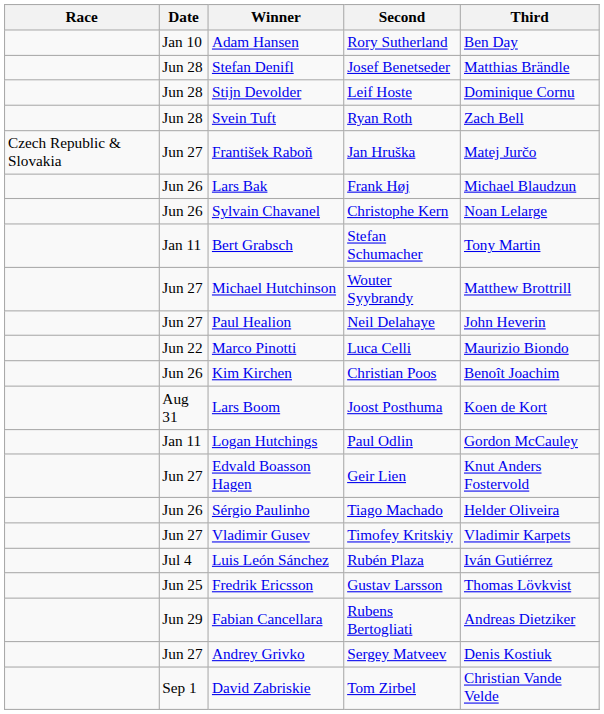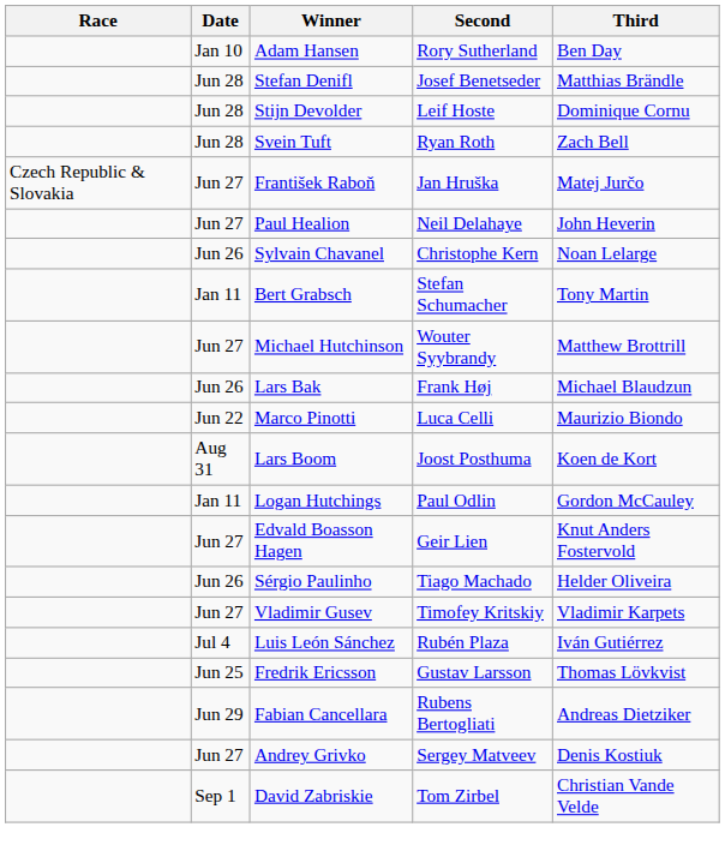 <table class=wikitable style="font-size:90%" width="90%">
 <tr>
 <th>Race</th>
 <th>Date</th>
 <th>Winner</th>
 <th>Second</th>
 <th>Third</th>
 </tr>
 <tr>
 <td></td>
 <td>Jan 10</td>
 <td> <a href='#'>Adam Hansen</a></td>
 <td> <a href='#'>Rory Sutherland</a></td>
 <td> <a href='#'>Ben Day</a></td>
 </tr>
 <tr>
 <td></td>
 <td>Jun 28</td>
 <td> <a href='#'>Stefan Denifl</a></td>
 <td> <a href='#'>Josef Benetseder</a></td>
 <td> <a href='#'>Matthias Brändle</a></td>
 </tr>
 <tr>
 <td></td>
 <td>Jun 28</td>
 <td> <a href='#'>Stijn Devolder</a></td>
 <td> <a href='#'>Leif Hoste</a></td>
 <td> <a href='#'>Dominique Cornu</a></td>
 </tr>
 <tr>
 <td></td>
 <td>Jun 28</td>
 <td> <a href='#'>Svein Tuft</a></td>
 <td> <a href='#'>Ryan Roth</a></td>
 <td> <a href='#'>Zach Bell</a></td>
 </tr>
 <tr>
 <td> Czech Republic & Slovakia</td>
 <td>Jun 27</td>
 <td> <a href='#'>František Raboň</a></td>
 <td> <a href='#'>Jan Hruška</a></td>
 <td> <a href='#'>Matej Jurčo</a></td>
 </tr>
 <tr>
 <td></td>
-<td>Jun 26</td>
-<td> <a href='#'>Lars Bak</a></td>
-<td> <a href='#'>Frank Høj</a></td>
-<td> <a href='#'>Michael Blaudzun</a></td>
+<td>Jun 27</td>
+<td> <a href='#'>Paul Healion</a></td>
+<td> <a href='#'>Neil Delahaye</a></td>
+<td> <a href='#'>John Heverin</a></td>
 </tr>
 <tr>
 <td></td>
 <td>Jun 26</td>
 <td> <a href='#'>Sylvain Chavanel</a></td>
 <td> <a href='#'>Christophe Kern</a></td>
 <td> <a href='#'>Noan Lelarge</a></td>
 </tr>
 <tr>
 <td></td>
 <td>Jan 11</td>
 <td> <a href='#'>Bert Grabsch</a></td>
 <td> <a href='#'>Stefan Schumacher</a></td>
 <td> <a href='#'>Tony Martin</a></td>
 </tr>
 <tr>
 <td></td>
 <td>Jun 27</td>
 <td> <a href='#'>Michael Hutchinson</a></td>
 <td> <a href='#'>Wouter Syybrandy</a></td>
 <td> <a href='#'>Matthew Brottrill</a></td>
 </tr>
 <tr>
 <td></td>
-<td>Jun 27</td>
-<td> <a href='#'>Paul Healion</a></td>
-<td> <a href='#'>Neil Delahaye</a></td>
-<td> <a href='#'>John Heverin</a></td>
+<td>Jun 26</td>
+<td> <a href='#'>Lars Bak</a></td>
+<td> <a href='#'>Frank Høj</a></td>
+<td> <a href='#'>Michael Blaudzun</a></td>
 </tr>
 <tr>
 <td></td>
 <td>Jun 22</td>
 <td> <a href='#'>Marco Pinotti</a></td>
 <td> <a href='#'>Luca Celli</a></td>
 <td> <a href='#'>Maurizio Biondo</a></td>
-</tr>
-<tr>
-<td></td>
-<td>Jun 26</td>
-<td> <a href='#'>Kim Kirchen</a></td>
-<td> <a href='#'>Christian Poos</a></td>
-<td> <a href='#'>Benoît Joachim</a></td>
 </tr>
 <tr>
 <td></td>
 <td>Aug 31</td>
 <td> <a href='#'>Lars Boom</a></td>
 <td> <a href='#'>Joost Posthuma</a></td>
 <td> <a href='#'>Koen de Kort</a></td>
 </tr>
 <tr>
 <td></td>
 <td>Jan 11</td>
 <td> <a href='#'>Logan Hutchings</a></td>
 <td> <a href='#'>Paul Odlin</a></td>
 <td> <a href='#'>Gordon McCauley</a></td>
 </tr>
 <tr>
 <td></td>
 <td>Jun 27</td>
 <td> <a href='#'>Edvald Boasson Hagen</a></td>
 <td> <a href='#'>Geir Lien</a></td>
 <td> <a href='#'>Knut Anders Fostervold</a></td>
 </tr>
 <tr>
 <td></td>
 <td>Jun 26</td>
 <td> <a href='#'>Sérgio Paulinho</a></td>
 <td> <a href='#'>Tiago Machado</a></td>
 <td> <a href='#'>Helder Oliveira</a></td>
 </tr>
 <tr>
 <td></td>
 <td>Jun 27</td>
 <td> <a href='#'>Vladimir Gusev</a></td>
 <td> <a href='#'>Timofey Kritskiy</a></td>
 <td> <a href='#'>Vladimir Karpets</a></td>
 </tr>
 <tr>
 <td></td>
 <td>Jul 4</td>
 <td> <a href='#'>Luis León Sánchez</a></td>
 <td> <a href='#'>Rubén Plaza</a></td>
 <td> <a href='#'>Iván Gutiérrez</a></td>
 </tr>
 <tr>
 <td></td>
 <td>Jun 25</td>
 <td> <a href='#'>Fredrik Ericsson</a></td>
 <td> <a href='#'>Gustav Larsson</a></td>
 <td> <a href='#'>Thomas Lövkvist</a></td>
 </tr>
 <tr>
 <td></td>
 <td>Jun 29</td>
 <td> <a href='#'>Fabian Cancellara</a></td>
 <td> <a href='#'>Rubens Bertogliati</a></td>
 <td> <a href='#'>Andreas Dietziker</a></td>
 </tr>
 <tr>
 <td></td>
 <td>Jun 27</td>
 <td> <a href='#'>Andrey Grivko</a></td>
 <td> <a href='#'>Sergey Matveev</a></td>
 <td> <a href='#'>Denis Kostiuk</a></td>
 </tr>
 <tr>
 <td></td>
 <td>Sep 1</td>
 <td> <a href='#'>David Zabriskie</a></td>
 <td> <a href='#'>Tom Zirbel</a></td>
 <td> <a href='#'>Christian Vande Velde</a></td>
 </tr>
 </table>
